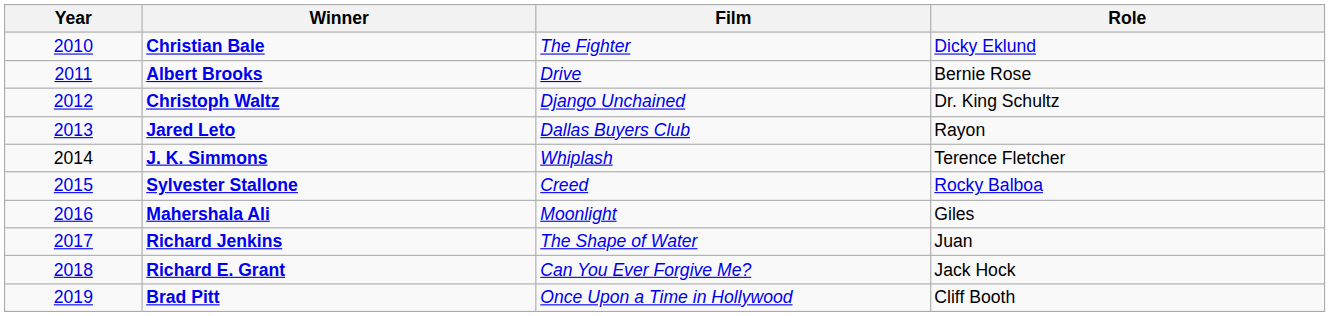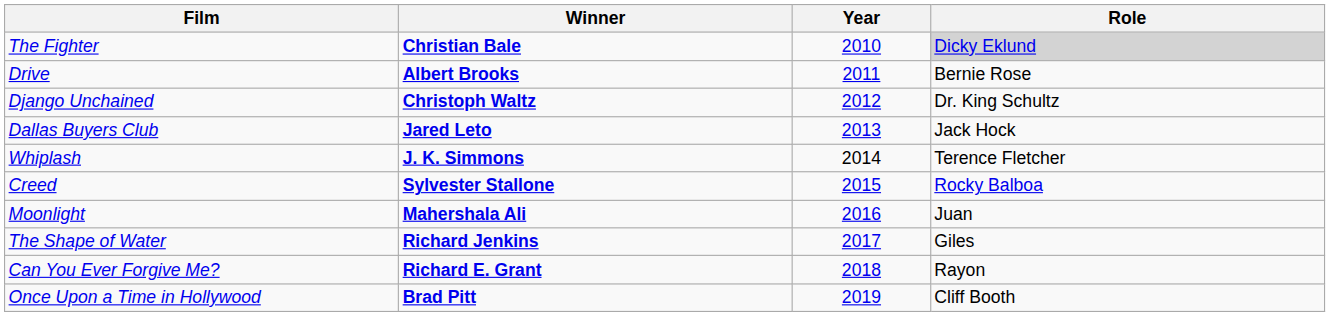 <table class="wikitable" width="95%" cellpadding="5">
 <tr>
+<th width="300"><strong>Film</strong></th>
+<th width="300"><strong>Winner</strong></th>
 <th width="100"><strong>Year</strong></th>
-<th width="300"><strong>Winner</strong></th>
-<th width="300"><strong>Film</strong></th>
 <th width="300"><strong>Role</strong></th>
 </tr>
 <tr>
+<td><em><a href='#'>The Fighter</a></em></td>
+<td><strong><a href='#'>Christian Bale</a></strong></td>
 <td style="text-align:center;"><a href='#'>2010</a></td>
-<td><strong><a href='#'>Christian Bale</a></strong></td>
-<td><em><a href='#'>The Fighter</a></em></td>
-<td><a href='#'>Dicky Eklund</a></td>
+<td style="background: lightgrey;"><a href='#'>Dicky Eklund</a></td>
 </tr>
 <tr>
+<td><em><a href='#'>Drive</a></em></td>
+<td><strong><a href='#'>Albert Brooks</a></strong></td>
 <td style="text-align:center;"><a href='#'>2011</a></td>
-<td><strong><a href='#'>Albert Brooks</a></strong></td>
-<td><em><a href='#'>Drive</a></em></td>
 <td>Bernie Rose</td>
 </tr>
 <tr>
+<td><em><a href='#'>Django Unchained</a></em></td>
+<td><strong><a href='#'>Christoph Waltz</a></strong></td>
 <td style="text-align:center;"><a href='#'>2012</a></td>
-<td><strong><a href='#'>Christoph Waltz</a></strong></td>
-<td><em><a href='#'>Django Unchained</a></em></td>
 <td>Dr. King Schultz</td>
 </tr>
 <tr>
+<td><em><a href='#'>Dallas Buyers Club</a></em></td>
+<td><strong><a href='#'>Jared Leto</a></strong></td>
 <td style="text-align:center;"><a href='#'>2013</a></td>
-<td><strong><a href='#'>Jared Leto</a></strong></td>
-<td><em><a href='#'>Dallas Buyers Club</a></em></td>
+<td>Jack Hock</td>
+</tr>
+<tr>
+<td><em><a href='#'>Whiplash</a></em></td>
+<td><strong><a href='#'>J. K. Simmons</a></strong></td>
+<td style="text-align:center;">2014</td>
+<td>Terence Fletcher</td>
+</tr>
+<tr>
+<td><em><a href='#'>Creed</a></em></td>
+<td><strong><a href='#'>Sylvester Stallone</a></strong></td>
+<td style="text-align:center;"><a href='#'>2015</a></td>
+<td><a href='#'>Rocky Balboa</a></td>
+</tr>
+<tr>
+<td><em><a href='#'>Moonlight</a></em></td>
+<td><strong><a href='#'>Mahershala Ali</a></strong></td>
+<td style="text-align:center;"><a href='#'>2016</a></td>
+<td>Juan</td>
+</tr>
+<tr>
+<td><em><a href='#'>The Shape of Water</a></em></td>
+<td><strong><a href='#'>Richard Jenkins</a></strong></td>
+<td style="text-align:center;"><a href='#'>2017</a></td>
+<td>Giles</td>
+</tr>
+<tr>
+<td><em><a href='#'>Can You Ever Forgive Me?</a></em></td>
+<td><strong><a href='#'>Richard E. Grant</a></strong></td>
+<td style="text-align:center;"><a href='#'>2018</a></td>
 <td>Rayon</td>
 </tr>
 <tr>
-<td style="text-align:center;">2014</td>
-<td><strong><a href='#'>J. K. Simmons</a></strong></td>
-<td><em><a href='#'>Whiplash</a></em></td>
-<td>Terence Fletcher</td>
-</tr>
-<tr>
-<td style="text-align:center;"><a href='#'>2015</a></td>
-<td><strong><a href='#'>Sylvester Stallone</a></strong></td>
-<td><em><a href='#'>Creed</a></em></td>
-<td><a href='#'>Rocky Balboa</a></td>
-</tr>
-<tr>
-<td style="text-align:center;"><a href='#'>2016</a></td>
-<td><strong><a href='#'>Mahershala Ali</a></strong></td>
-<td><em><a href='#'>Moonlight</a></em></td>
-<td>Giles</td>
-</tr>
-<tr>
-<td style="text-align:center;"><a href='#'>2017</a></td>
-<td><strong><a href='#'>Richard Jenkins</a></strong></td>
-<td><em><a href='#'>The Shape of Water</a></em></td>
-<td>Juan</td>
-</tr>
-<tr>
-<td style="text-align:center;"><a href='#'>2018</a></td>
-<td><strong><a href='#'>Richard E. Grant</a></strong></td>
-<td><em><a href='#'>Can You Ever Forgive Me?</a></em></td>
-<td>Jack Hock</td>
-</tr>
-<tr>
+<td><em><a href='#'>Once Upon a Time in Hollywood</a></em></td>
+<td><strong><a href='#'>Brad Pitt</a></strong></td>
 <td style="text-align:center;"><a href='#'>2019</a></td>
-<td><strong><a href='#'>Brad Pitt</a></strong></td>
-<td><em><a href='#'>Once Upon a Time in Hollywood</a></em></td>
 <td>Cliff Booth</td>
 </tr>
 </table>
